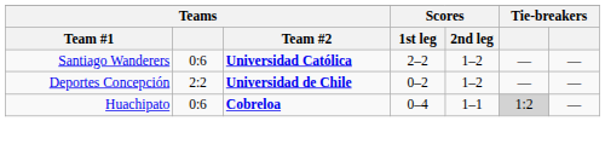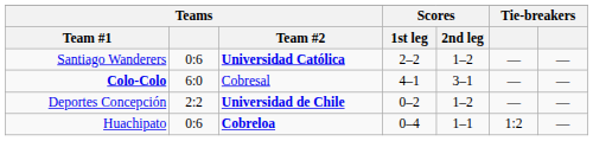 <table class="wikitable" style="text-align: center;">
 <tr>
 </tr>
 <tr>
 <th colspan=3>Teams</th>
 <th colspan=2>Scores</th>
 <th colspan=2>Tie-breakers</th>
 </tr>
 <tr>
 <th width="185">Team #1</th>
 <th width="50"></th>
 <th width="185">Team #2</th>
 <th width="55">1st leg</th>
 <th width="55">2nd leg</th>
 <th width="50"></th>
 <th width="50"></th>
 </tr>
 <tr>
 <td align=right><a href='#'>Santiago Wanderers</a></td>
 <td>0:6</td>
 <td align=left><strong><a href='#'>Universidad Católica</a></strong></td>
 <td>2–2</td>
 <td>1–2</td>
 <td>—</td>
 <td>—</td>
 </tr>
 <tr>
+<td align=right><strong><a href='#'>Colo-Colo</a></strong></td>
+<td>6:0</td>
+<td align=left><a href='#'>Cobresal</a></td>
+<td>4–1</td>
+<td>3–1</td>
+<td>—</td>
+<td>—</td>
+</tr>
+<tr>
 <td align=right><a href='#'>Deportes Concepción</a></td>
 <td>2:2</td>
 <td align=left><strong><a href='#'>Universidad de Chile</a></strong></td>
 <td>0–2</td>
 <td>1–2</td>
 <td>—</td>
 <td>—</td>
 </tr>
 <tr>
 <td align=right><a href='#'>Huachipato</a></td>
 <td>0:6</td>
 <td align=left><strong><a href='#'>Cobreloa</a></strong></td>
 <td>0–4</td>
 <td>1–1</td>
-<td style="background: lightgrey;">1:2</td>
+<td>1:2</td>
 <td>—</td>
 </tr>
 </table>
